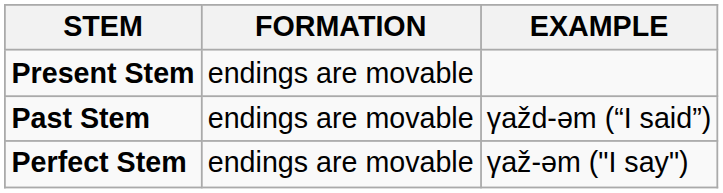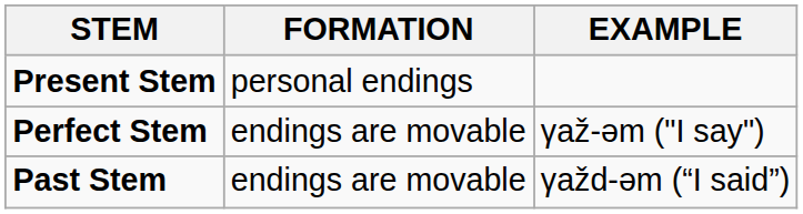 <table class="wikitable">
 <tr>
 <th>STEM</th>
 <th>FORMATION</th>
 <th>EXAMPLE</th>
 </tr>
 <tr>
 <td><strong>Present Stem</strong></td>
+<td>personal endings</td>
+<td></td>
+</tr>
+<tr>
+<td><strong>Perfect Stem</strong></td>
 <td>endings are movable</td>
-<td></td>
+<td>γaž-əm ("I say")</td>
 </tr>
 <tr>
 <td><strong>Past Stem</strong></td>
 <td>endings are movable</td>
 <td>γažd-əm (“I said”)</td>
 </tr>
-<tr>
-<td><strong>Perfect Stem</strong></td>
-<td>endings are movable</td>
-<td>γaž-əm ("I say")</td>
-</tr>
 </table>
